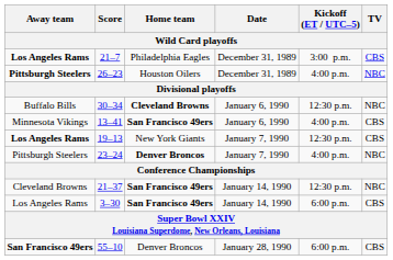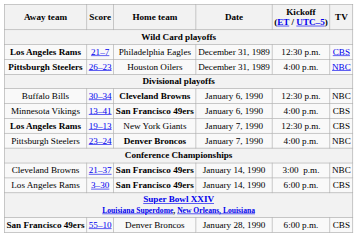 <table class="wikitable" style="font-size:92%; text-align:center;">
 <tr>
 <th>Away team</th>
 <th>Score</th>
 <th>Home team</th>
 <th>Date</th>
 <th>Kickoff<br>(<a href='#'>ET</a> / <a href='#'>UTC–5</a>)</th>
 <th>TV</th>
 </tr>
 <tr>
 <th colspan="6">Wild Card playoffs</th>
 </tr>
 <tr>
 <td><strong>Los Angeles Rams</strong></td>
 <td><a href='#'>21–7</a></td>
 <td>Philadelphia Eagles</td>
 <td>December 31, 1989</td>
-<td>3:00  p.m.</td>
+<td>12:30 p.m.</td>
 <td><a href='#'>CBS</a></td>
 </tr>
 <tr>
 <td><strong>Pittsburgh Steelers</strong></td>
 <td><a href='#'>26–23 </a></td>
 <td>Houston Oilers</td>
 <td>December 31, 1989</td>
 <td>4:00 p.m.</td>
 <td><a href='#'>NBC</a></td>
 </tr>
 <tr>
 <th colspan="6">Divisional playoffs</th>
 </tr>
 <tr>
 <td>Buffalo Bills</td>
 <td><a href='#'>30–34</a></td>
 <td><strong>Cleveland Browns</strong></td>
 <td>January 6, 1990</td>
 <td>12:30 p.m.</td>
 <td>NBC</td>
 </tr>
 <tr>
 <td>Minnesota Vikings</td>
 <td><a href='#'>13–41</a></td>
 <td><strong>San Francisco 49ers</strong></td>
 <td>January 6, 1990</td>
 <td>4:00 p.m.</td>
 <td>CBS</td>
 </tr>
 <tr>
 <td><strong>Los Angeles Rams</strong></td>
 <td><a href='#'>19–13 </a></td>
 <td>New York Giants</td>
 <td>January 7, 1990</td>
 <td>12:30 p.m.</td>
 <td>CBS</td>
 </tr>
 <tr>
 <td>Pittsburgh Steelers</td>
 <td><a href='#'>23–24</a></td>
 <td><strong>Denver Broncos</strong></td>
 <td>January 7, 1990</td>
 <td>4:00 p.m.</td>
 <td>NBC</td>
 </tr>
 <tr>
 <th colspan="6">Conference Championships</th>
 </tr>
 <tr>
 <td>Cleveland Browns</td>
 <td><a href='#'>21–37</a></td>
 <td><strong>San Francisco 49ers</strong></td>
 <td>January 14, 1990</td>
-<td>12:30 p.m.</td>
+<td>3:00  p.m.</td>
 <td>NBC</td>
 </tr>
 <tr>
 <td>Los Angeles Rams</td>
 <td><a href='#'>3–30</a></td>
 <td><strong>San Francisco 49ers</strong></td>
 <td>January 14, 1990</td>
 <td>6:00 p.m.</td>
 <td>CBS</td>
 </tr>
 <tr>
 <th colspan="6"><a href='#'>Super Bowl XXIV</a><br><small><a href='#'>Louisiana Superdome</a>, <a href='#'>New Orleans, Louisiana</a></small></th>
 </tr>
 <tr>
 <td><strong>San Francisco 49ers</strong></td>
 <td><a href='#'>55–10</a></td>
 <td>Denver Broncos</td>
 <td>January 28, 1990</td>
 <td>6:00 p.m.</td>
 <td>CBS</td>
 </tr>
 </table>
